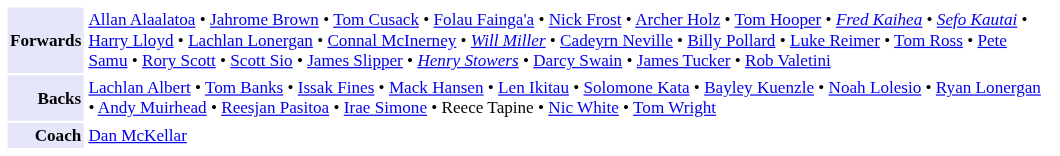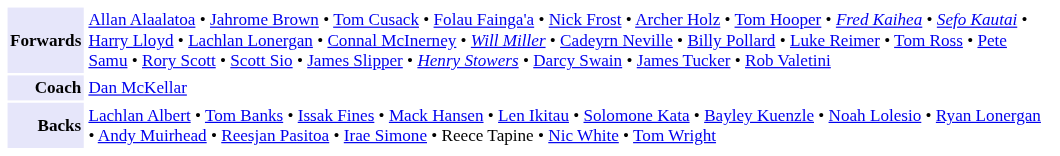 <table cellpadding="2" style="border: 1px solid white; font-size:90%">
 <tr>
 <td style="text-align:right;" bgcolor="lavender"><strong>Forwards</strong></td>
 <td style="text-align:left;"><a href='#'>Allan Alaalatoa</a> • <a href='#'>Jahrome Brown</a> • <a href='#'>Tom Cusack</a> • <a href='#'>Folau Fainga'a</a> • <a href='#'>Nick Frost</a> • <a href='#'>Archer Holz</a> • <a href='#'>Tom Hooper</a> • <em><a href='#'>Fred Kaihea</a></em> • <em><a href='#'>Sefo Kautai</a></em> • <a href='#'>Harry Lloyd</a> • <a href='#'>Lachlan Lonergan</a> • <a href='#'>Connal McInerney</a> • <em><a href='#'>Will Miller</a></em> • <a href='#'>Cadeyrn Neville</a> • <a href='#'>Billy Pollard</a> • <a href='#'>Luke Reimer</a> • <a href='#'>Tom Ross</a> • <a href='#'>Pete Samu</a> • <a href='#'>Rory Scott</a> • <a href='#'>Scott Sio</a> • <a href='#'>James Slipper</a> • <em><a href='#'>Henry Stowers</a></em> • <a href='#'>Darcy Swain</a> • <a href='#'>James Tucker</a> • <a href='#'>Rob Valetini</a></td>
 </tr>
 <tr>
+<td style="text-align:right;" bgcolor="lavender"><strong>Coach</strong></td>
+<td style="text-align:left;"><a href='#'>Dan McKellar</a></td>
+</tr>
+<tr>
 <td style="text-align:right;" bgcolor="lavender"><strong>Backs</strong></td>
 <td style="text-align:left;"><a href='#'>Lachlan Albert</a> • <a href='#'>Tom Banks</a> • <a href='#'>Issak Fines</a> • <a href='#'>Mack Hansen</a> • <a href='#'>Len Ikitau</a> • <a href='#'>Solomone Kata</a> • <a href='#'>Bayley Kuenzle</a> • <a href='#'>Noah Lolesio</a> • <a href='#'>Ryan Lonergan</a> • <a href='#'>Andy Muirhead</a> • <a href='#'>Reesjan Pasitoa</a> • <a href='#'>Irae Simone</a> • Reece Tapine • <a href='#'>Nic White</a> • <a href='#'>Tom Wright</a></td>
 </tr>
-<tr>
-<td style="text-align:right;" bgcolor="lavender"><strong>Coach</strong></td>
-<td style="text-align:left;"><a href='#'>Dan McKellar</a></td>
-</tr>
 </table>
